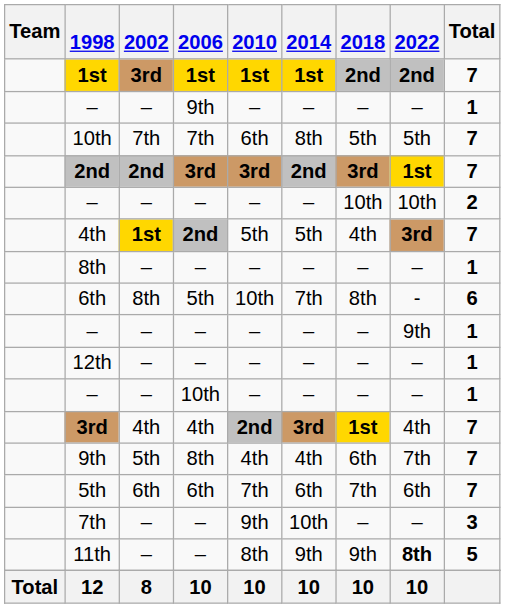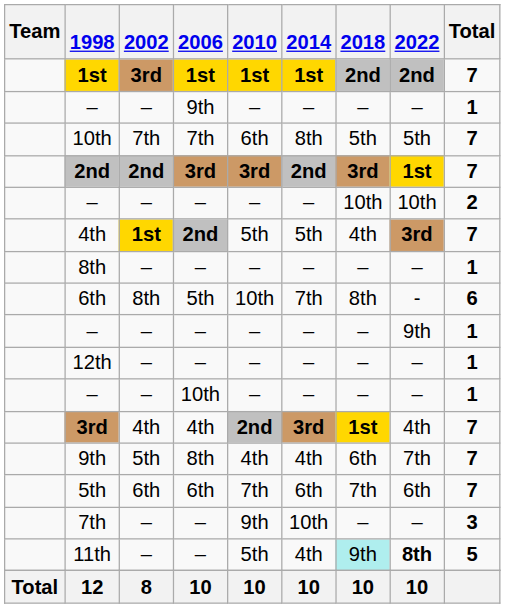 <table class=wikitable style="text-align:center">
 <tr>
 <th>Team</th>
 <th><br><a href='#'>1998</a></th>
 <th><br><a href='#'>2002</a></th>
 <th><br><a href='#'>2006</a></th>
 <th><br><a href='#'>2010</a></th>
 <th><br><a href='#'>2014</a></th>
 <th><br><a href='#'>2018</a></th>
 <th><br><a href='#'>2022</a></th>
 <th>Total</th>
 </tr>
 <tr>
 <td align=left></td>
 <td bgcolor=gold><strong>1st</strong></td>
 <td bgcolor=#cc9966><strong>3rd</strong></td>
 <td bgcolor=gold><strong>1st</strong></td>
 <td bgcolor=gold><strong>1st</strong></td>
 <td bgcolor=gold><strong>1st</strong></td>
 <td bgcolor=silver><strong>2nd</strong></td>
 <td bgcolor=silver><strong>2nd</strong></td>
 <td><strong>7</strong></td>
 </tr>
 <tr>
 <td align=left></td>
 <td>–</td>
 <td>–</td>
 <td>9th</td>
 <td>–</td>
 <td>–</td>
 <td>–</td>
 <td>–</td>
 <td><strong>1</strong></td>
 </tr>
 <tr>
 <td align=left></td>
 <td>10th</td>
 <td>7th</td>
 <td>7th</td>
 <td>6th</td>
 <td>8th</td>
 <td>5th</td>
 <td>5th</td>
 <td><strong>7</strong></td>
 </tr>
 <tr>
 <td align=left></td>
 <td bgcolor=silver><strong>2nd</strong></td>
 <td bgcolor=silver><strong>2nd</strong></td>
 <td bgcolor=#cc9966><strong>3rd</strong></td>
 <td bgcolor=#cc9966><strong>3rd</strong></td>
 <td bgcolor=silver><strong>2nd</strong></td>
 <td bgcolor=#cc9966><strong>3rd</strong></td>
 <td bgcolor=gold><strong>1st</strong></td>
 <td><strong>7</strong></td>
 </tr>
 <tr>
 <td align=left></td>
 <td>–</td>
 <td>–</td>
 <td>–</td>
 <td>–</td>
 <td>–</td>
 <td>10th</td>
 <td>10th</td>
 <td><strong>2</strong></td>
 </tr>
 <tr>
 <td align=left></td>
 <td>4th</td>
 <td bgcolor=gold><strong>1st</strong></td>
 <td bgcolor=silver><strong>2nd</strong></td>
 <td>5th</td>
 <td>5th</td>
 <td>4th</td>
 <td bgcolor=cc9966><strong>3rd</strong></td>
 <td><strong>7</strong></td>
 </tr>
 <tr>
 <td align=left></td>
 <td>8th</td>
 <td>–</td>
 <td>–</td>
 <td>–</td>
 <td>–</td>
 <td>–</td>
 <td>–</td>
 <td><strong>1</strong></td>
 </tr>
 <tr>
 <td align=left></td>
 <td>6th</td>
 <td>8th</td>
 <td>5th</td>
 <td>10th</td>
 <td>7th</td>
 <td>8th</td>
 <td>-</td>
 <td><strong>6</strong></td>
 </tr>
 <tr>
 <td align=left></td>
 <td>–</td>
 <td>–</td>
 <td>–</td>
 <td>–</td>
 <td>–</td>
 <td>–</td>
 <td>9th</td>
 <td><strong>1</strong></td>
 </tr>
 <tr>
 <td align=left></td>
 <td>12th</td>
 <td>–</td>
 <td>–</td>
 <td>–</td>
 <td>–</td>
 <td>–</td>
 <td>–</td>
 <td><strong>1</strong></td>
 </tr>
 <tr>
 <td align=left></td>
 <td>–</td>
 <td>–</td>
 <td>10th</td>
 <td>–</td>
 <td>–</td>
 <td>–</td>
 <td>–</td>
 <td><strong>1</strong></td>
 </tr>
 <tr>
 <td align=left></td>
 <td bgcolor=#cc9966><strong>3rd</strong></td>
 <td>4th</td>
 <td>4th</td>
 <td bgcolor=silver><strong>2nd</strong></td>
 <td bgcolor=#cc9966><strong>3rd</strong></td>
 <td bgcolor=gold><strong>1st</strong></td>
 <td>4th</td>
 <td><strong>7</strong></td>
 </tr>
 <tr>
 <td align=left></td>
 <td>9th</td>
 <td>5th</td>
 <td>8th</td>
 <td>4th</td>
 <td>4th</td>
 <td>6th</td>
 <td>7th</td>
 <td><strong>7</strong></td>
 </tr>
 <tr>
 <td align=left></td>
 <td>5th</td>
 <td>6th</td>
 <td>6th</td>
 <td>7th</td>
 <td>6th</td>
 <td>7th</td>
 <td>6th</td>
 <td><strong>7</strong></td>
 </tr>
 <tr>
 <td align=left></td>
 <td>7th</td>
 <td>–</td>
 <td>–</td>
 <td>9th</td>
 <td>10th</td>
 <td>–</td>
 <td>–</td>
 <td><strong>3</strong></td>
 </tr>
 <tr>
 <td align=left></td>
 <td>11th</td>
 <td>–</td>
 <td>–</td>
-<td>8th</td>
-<td>9th</td>
-<td>9th</td>
+<td>5th</td>
+<td>4th</td>
+<td style="background: paleturquoise;">9th</td>
 <td><strong>8th</strong></td>
 <td><strong>5</strong></td>
 </tr>
 <tr>
 </tr>
 <tr>
 <th>Total</th>
 <th>12</th>
 <th>8</th>
 <th>10</th>
 <th>10</th>
 <th>10</th>
 <th>10</th>
 <th>10</th>
 <th></th>
 </tr>
 </table>
